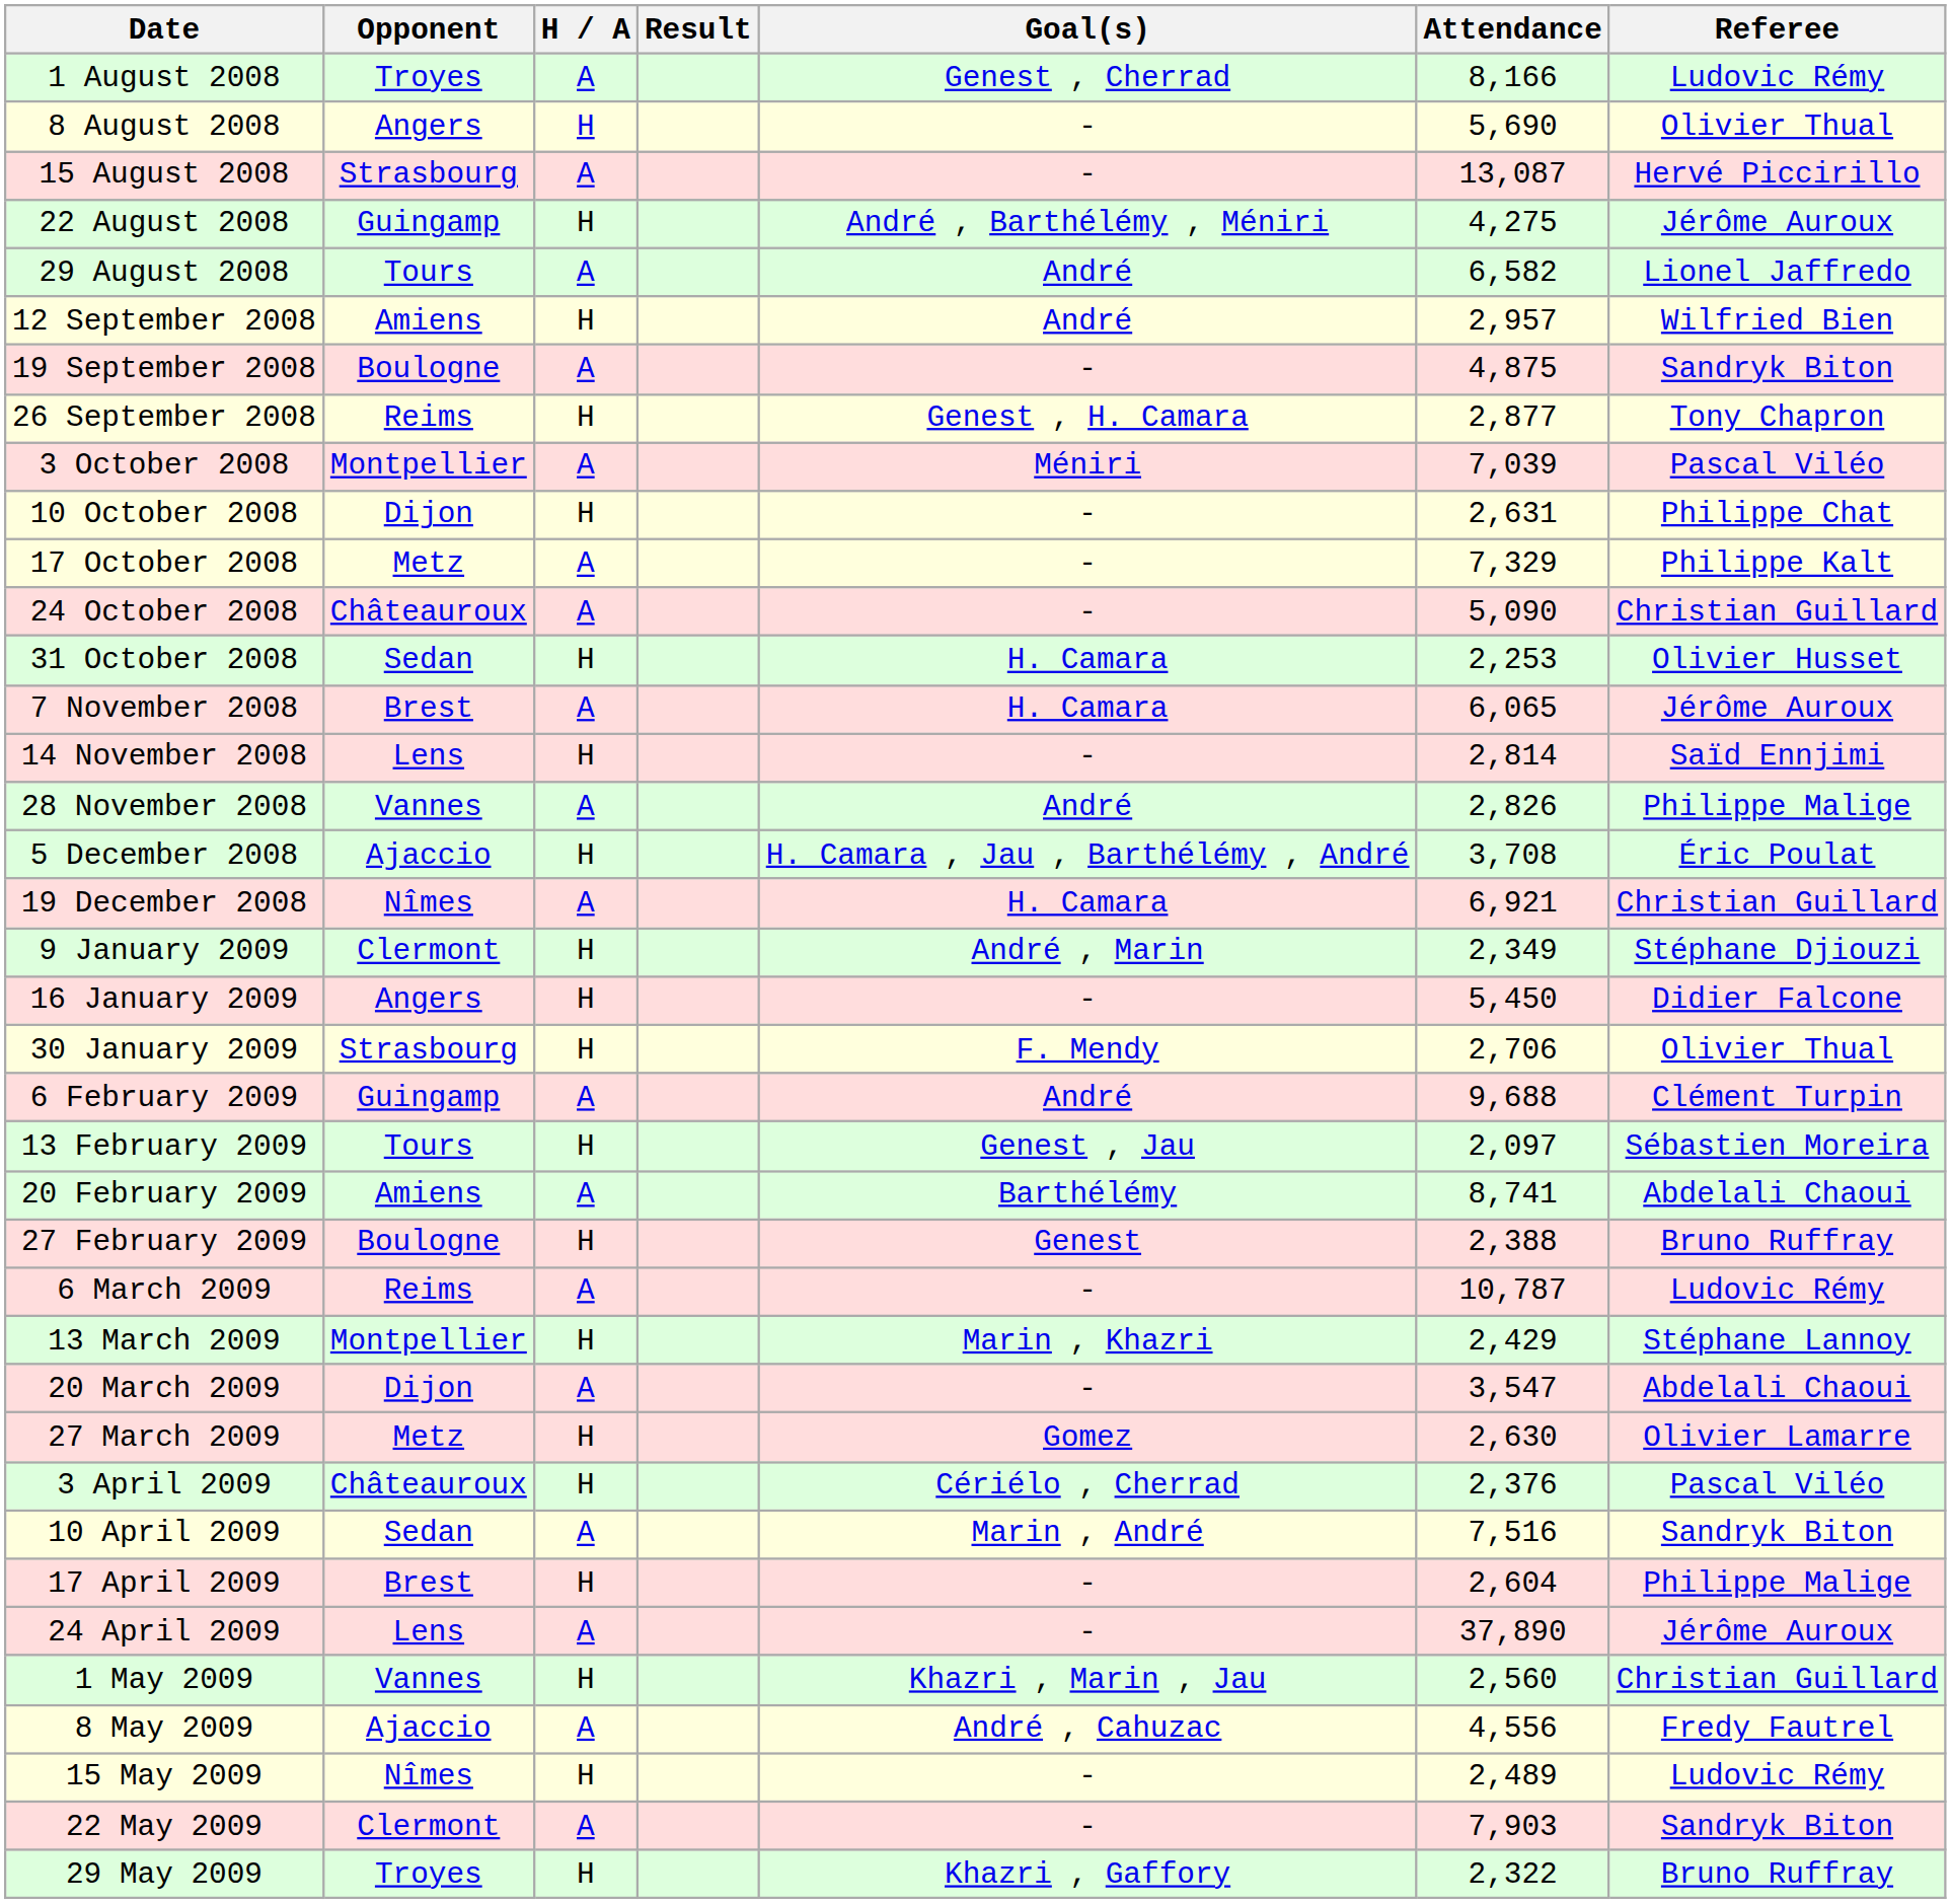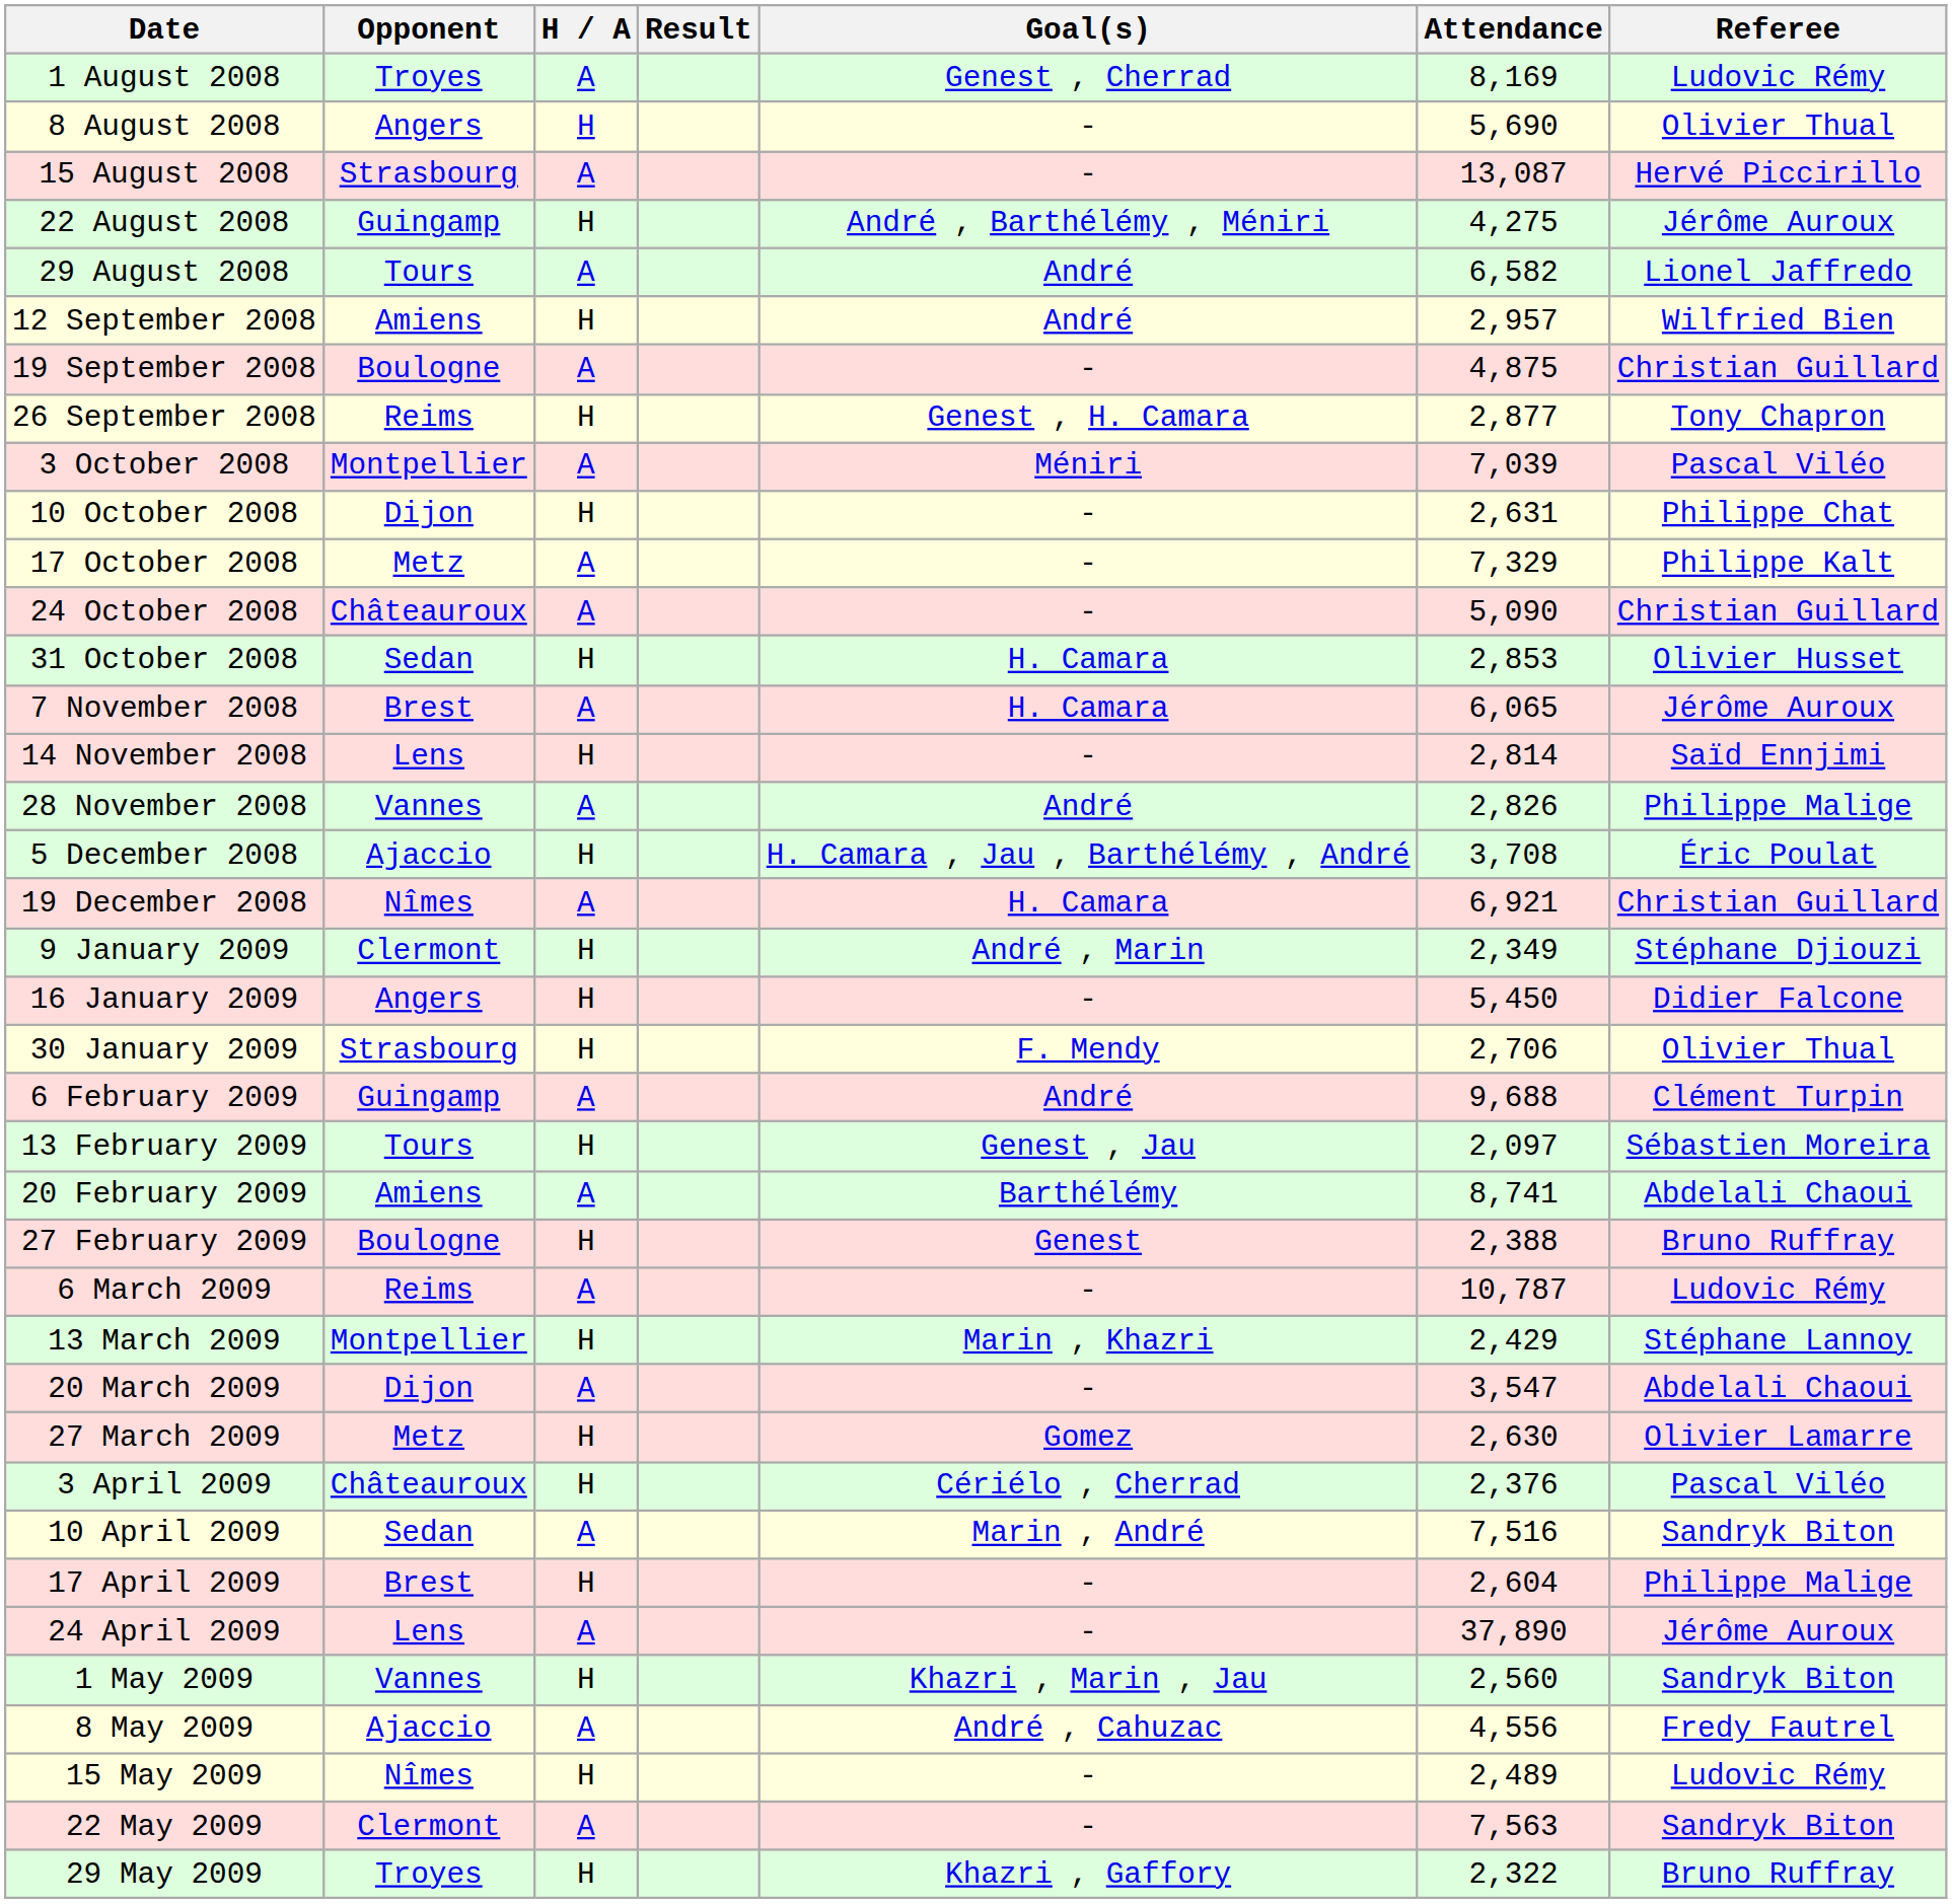 <table class="wikitable sortable" style="text-align:center">
 <tr>
 <th class="sortable">Date</th>
 <th>Opponent</th>
 <th>H / A</th>
 <th>Result</th>
 <th>Goal(s)</th>
 <th>Attendance</th>
 <th>Referee</th>
 </tr>
 <tr style="background:#dfd;">
 <td>1 August 2008</td>
 <td><a href='#'>Troyes</a></td>
 <td><a href='#'>A</a></td>
 <td></td>
 <td><a href='#'>Genest</a> , <a href='#'>Cherrad</a> </td>
-<td>8,166</td>
+<td>8,169</td>
 <td><a href='#'>Ludovic Rémy</a></td>
 </tr>
 <tr style="background:#ffd;">
 <td>8 August 2008</td>
 <td><a href='#'>Angers</a></td>
 <td><a href='#'>H</a></td>
 <td></td>
 <td>-</td>
 <td>5,690</td>
 <td><a href='#'>Olivier Thual</a></td>
 </tr>
 <tr style="background:#fdd;">
 <td>15 August 2008</td>
 <td><a href='#'>Strasbourg</a></td>
 <td><a href='#'>A</a></td>
 <td></td>
 <td>-</td>
 <td>13,087</td>
 <td><a href='#'>Hervé Piccirillo</a></td>
 </tr>
 <tr style="background:#dfd;">
 <td>22 August 2008</td>
 <td><a href='#'>Guingamp</a></td>
 <td>H</td>
 <td></td>
 <td><a href='#'>André</a> , <a href='#'>Barthélémy</a> ,  <a href='#'>Méniri</a></td>
 <td>4,275</td>
 <td><a href='#'>Jérôme Auroux</a></td>
 </tr>
 <tr style="background:#dfd;">
 <td>29 August 2008</td>
 <td><a href='#'>Tours</a></td>
 <td><a href='#'>A</a></td>
 <td></td>
 <td><a href='#'>André</a> </td>
 <td>6,582</td>
 <td><a href='#'>Lionel Jaffredo</a></td>
 </tr>
 <tr style="background:#ffd;">
 <td>12 September 2008</td>
 <td><a href='#'>Amiens</a></td>
 <td>H</td>
 <td></td>
 <td><a href='#'>André</a> </td>
 <td>2,957</td>
 <td><a href='#'>Wilfried Bien</a></td>
 </tr>
 <tr style="background:#fdd;">
 <td>19 September 2008</td>
 <td><a href='#'>Boulogne</a></td>
 <td><a href='#'>A</a></td>
 <td></td>
 <td>-</td>
 <td>4,875</td>
-<td><a href='#'>Sandryk Biton</a></td>
+<td><a href='#'>Christian Guillard</a></td>
 </tr>
 <tr style="background:#ffd;">
 <td>26 September 2008</td>
 <td><a href='#'>Reims</a></td>
 <td>H</td>
 <td></td>
 <td><a href='#'>Genest</a> , <a href='#'>H. Camara</a> </td>
 <td>2,877</td>
 <td><a href='#'>Tony Chapron</a></td>
 </tr>
 <tr style="background:#fdd;">
 <td>3 October 2008</td>
 <td><a href='#'>Montpellier</a></td>
 <td><a href='#'>A</a></td>
 <td></td>
 <td><a href='#'>Méniri</a> </td>
 <td>7,039</td>
 <td><a href='#'>Pascal Viléo</a></td>
 </tr>
 <tr style="background:#ffd;">
 <td>10 October 2008</td>
 <td><a href='#'>Dijon</a></td>
 <td>H</td>
 <td></td>
 <td>-</td>
 <td>2,631</td>
 <td><a href='#'>Philippe Chat</a></td>
 </tr>
 <tr style="background:#ffd;">
 <td>17 October 2008</td>
 <td><a href='#'>Metz</a></td>
 <td><a href='#'>A</a></td>
 <td></td>
 <td>-</td>
 <td>7,329</td>
 <td><a href='#'>Philippe Kalt</a></td>
 </tr>
 <tr style="background:#fdd;">
 <td>24 October 2008</td>
 <td><a href='#'>Châteauroux</a></td>
 <td><a href='#'>A</a></td>
 <td></td>
 <td>-</td>
 <td>5,090</td>
 <td><a href='#'>Christian Guillard</a></td>
 </tr>
 <tr style="background:#dfd;">
 <td>31 October 2008</td>
 <td><a href='#'>Sedan</a></td>
 <td>H</td>
 <td></td>
 <td><a href='#'>H. Camara</a> </td>
-<td>2,253</td>
+<td>2,853</td>
 <td><a href='#'>Olivier Husset</a></td>
 </tr>
 <tr style="background:#fdd;">
 <td>7 November 2008</td>
 <td><a href='#'>Brest</a></td>
 <td><a href='#'>A</a></td>
 <td></td>
 <td><a href='#'>H. Camara</a> </td>
 <td>6,065</td>
 <td><a href='#'>Jérôme Auroux</a></td>
 </tr>
 <tr style="background:#fdd;">
 <td>14 November 2008</td>
 <td><a href='#'>Lens</a></td>
 <td>H</td>
 <td></td>
 <td>-</td>
 <td>2,814</td>
 <td><a href='#'>Saïd Ennjimi</a></td>
 </tr>
 <tr style="background:#dfd;">
 <td>28 November 2008</td>
 <td><a href='#'>Vannes</a></td>
 <td><a href='#'>A</a></td>
 <td></td>
 <td><a href='#'>André</a> </td>
 <td>2,826</td>
 <td><a href='#'>Philippe Malige</a></td>
 </tr>
 <tr style="background:#dfd;">
 <td>5 December 2008</td>
 <td><a href='#'>Ajaccio</a></td>
 <td>H</td>
 <td></td>
 <td><a href='#'>H. Camara</a> , <a href='#'>Jau</a> , <a href='#'>Barthélémy</a> , <a href='#'>André</a> </td>
 <td>3,708</td>
 <td><a href='#'>Éric Poulat</a></td>
 </tr>
 <tr style="background:#fdd;">
 <td>19 December 2008</td>
 <td><a href='#'>Nîmes</a></td>
 <td><a href='#'>A</a></td>
 <td></td>
 <td><a href='#'>H. Camara</a> </td>
 <td>6,921</td>
 <td><a href='#'>Christian Guillard</a></td>
 </tr>
 <tr style="background:#dfd;">
 <td>9 January 2009</td>
 <td><a href='#'>Clermont</a></td>
 <td>H</td>
 <td></td>
 <td><a href='#'>André</a> , <a href='#'>Marin</a> </td>
 <td>2,349</td>
 <td><a href='#'>Stéphane Djiouzi</a></td>
 </tr>
 <tr style="background:#fdd;">
 <td>16 January 2009</td>
 <td><a href='#'>Angers</a></td>
 <td>H</td>
 <td></td>
 <td>-</td>
 <td>5,450</td>
 <td><a href='#'>Didier Falcone</a></td>
 </tr>
 <tr style="background:#ffd;">
 <td>30 January 2009</td>
 <td><a href='#'>Strasbourg</a></td>
 <td>H</td>
 <td></td>
 <td><a href='#'>F. Mendy</a> </td>
 <td>2,706</td>
 <td><a href='#'>Olivier Thual</a></td>
 </tr>
 <tr style="background:#fdd;">
 <td>6 February 2009</td>
 <td><a href='#'>Guingamp</a></td>
 <td><a href='#'>A</a></td>
 <td></td>
 <td><a href='#'>André</a> </td>
 <td>9,688</td>
 <td><a href='#'>Clément Turpin</a></td>
 </tr>
 <tr style="background:#dfd;">
 <td>13 February 2009</td>
 <td><a href='#'>Tours</a></td>
 <td>H</td>
 <td></td>
 <td><a href='#'>Genest</a> , <a href='#'>Jau</a> </td>
 <td>2,097</td>
 <td><a href='#'>Sébastien Moreira</a></td>
 </tr>
 <tr style="background:#dfd;">
 <td>20 February 2009</td>
 <td><a href='#'>Amiens</a></td>
 <td><a href='#'>A</a></td>
 <td></td>
 <td><a href='#'>Barthélémy</a> </td>
 <td>8,741</td>
 <td><a href='#'>Abdelali Chaoui</a></td>
 </tr>
 <tr style="background:#fdd;">
 <td>27 February 2009</td>
 <td><a href='#'>Boulogne</a></td>
 <td>H</td>
 <td></td>
 <td><a href='#'>Genest</a> </td>
 <td>2,388</td>
 <td><a href='#'>Bruno Ruffray</a></td>
 </tr>
 <tr style="background:#fdd;">
 <td>6 March 2009</td>
 <td><a href='#'>Reims</a></td>
 <td><a href='#'>A</a></td>
 <td></td>
 <td>-</td>
 <td>10,787</td>
 <td><a href='#'>Ludovic Rémy</a></td>
 </tr>
 <tr style="background:#dfd;">
 <td>13 March 2009</td>
 <td><a href='#'>Montpellier</a></td>
 <td>H</td>
 <td></td>
 <td><a href='#'>Marin</a> , <a href='#'>Khazri</a> </td>
 <td>2,429</td>
 <td><a href='#'>Stéphane Lannoy</a></td>
 </tr>
 <tr style="background:#fdd;">
 <td>20 March 2009</td>
 <td><a href='#'>Dijon</a></td>
 <td><a href='#'>A</a></td>
 <td></td>
 <td>-</td>
 <td>3,547</td>
 <td><a href='#'>Abdelali Chaoui</a></td>
 </tr>
 <tr style="background:#fdd;">
 <td>27 March 2009</td>
 <td><a href='#'>Metz</a></td>
 <td>H</td>
 <td></td>
 <td><a href='#'>Gomez</a> </td>
 <td>2,630</td>
 <td><a href='#'>Olivier Lamarre</a></td>
 </tr>
 <tr style="background:#dfd;">
 <td>3 April 2009</td>
 <td><a href='#'>Châteauroux</a></td>
 <td>H</td>
 <td></td>
 <td><a href='#'>Cériélo</a> , <a href='#'>Cherrad</a> </td>
 <td>2,376</td>
 <td><a href='#'>Pascal Viléo</a></td>
 </tr>
 <tr style="background:#ffd;">
 <td>10 April 2009</td>
 <td><a href='#'>Sedan</a></td>
 <td><a href='#'>A</a></td>
 <td></td>
 <td><a href='#'>Marin</a> , <a href='#'>André</a> </td>
 <td>7,516</td>
 <td><a href='#'>Sandryk Biton</a></td>
 </tr>
 <tr style="background:#fdd;">
 <td>17 April 2009</td>
 <td><a href='#'>Brest</a></td>
 <td>H</td>
 <td></td>
 <td>-</td>
 <td>2,604</td>
 <td><a href='#'>Philippe Malige</a></td>
 </tr>
 <tr style="background:#fdd;">
 <td>24 April 2009</td>
 <td><a href='#'>Lens</a></td>
 <td><a href='#'>A</a></td>
 <td></td>
 <td>-</td>
 <td>37,890</td>
 <td><a href='#'>Jérôme Auroux</a></td>
 </tr>
 <tr style="background:#dfd;">
 <td>1 May 2009</td>
 <td><a href='#'>Vannes</a></td>
 <td>H</td>
 <td></td>
 <td><a href='#'>Khazri</a> , <a href='#'>Marin</a> , <a href='#'>Jau</a> </td>
 <td>2,560</td>
-<td><a href='#'>Christian Guillard</a></td>
+<td><a href='#'>Sandryk Biton</a></td>
 </tr>
 <tr style="background:#ffd;">
 <td>8 May 2009</td>
 <td><a href='#'>Ajaccio</a></td>
 <td><a href='#'>A</a></td>
 <td></td>
 <td><a href='#'>André</a> , <a href='#'>Cahuzac</a> </td>
 <td>4,556</td>
 <td><a href='#'>Fredy Fautrel</a></td>
 </tr>
 <tr style="background:#ffd;">
 <td>15 May 2009</td>
 <td><a href='#'>Nîmes</a></td>
 <td>H</td>
 <td></td>
 <td>-</td>
 <td>2,489</td>
 <td><a href='#'>Ludovic Rémy</a></td>
 </tr>
 <tr style="background:#fdd;">
 <td>22 May 2009</td>
 <td><a href='#'>Clermont</a></td>
 <td><a href='#'>A</a></td>
 <td></td>
 <td>-</td>
-<td>7,903</td>
+<td>7,563</td>
 <td><a href='#'>Sandryk Biton</a></td>
 </tr>
 <tr style="background:#dfd;">
 <td>29 May 2009</td>
 <td><a href='#'>Troyes</a></td>
 <td>H</td>
 <td></td>
 <td><a href='#'>Khazri</a> , <a href='#'>Gaffory</a> </td>
 <td>2,322</td>
 <td><a href='#'>Bruno Ruffray</a></td>
 </tr>
 </table>
